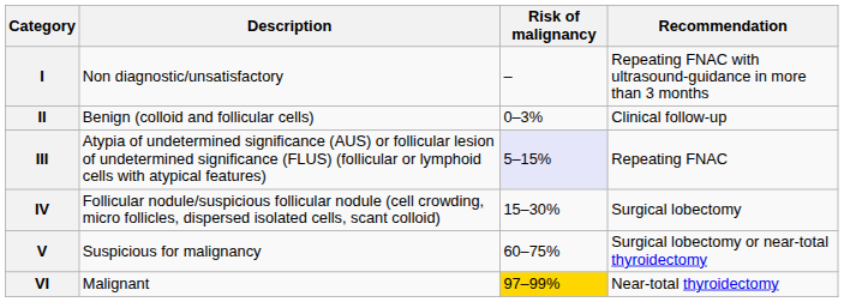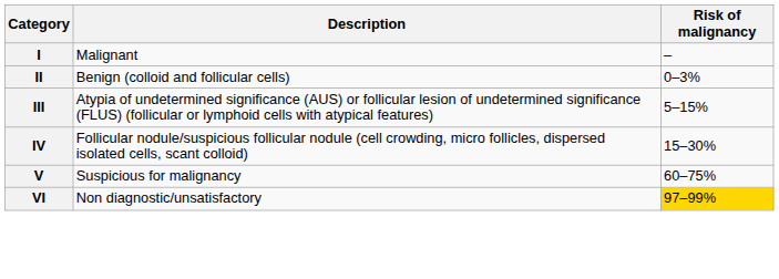 <table class="wikitable">
 <tr>
 <th scope="col">Category</th>
 <th scope="col">Description</th>
 <th scope="col">Risk of malignancy</th>
-<th scope="col">Recommendation</th>
 </tr>
 <tr>
 <th scope="row">I</th>
-<td>Non diagnostic/unsatisfactory</td>
+<td>Malignant</td>
 <td>–</td>
-<td>Repeating FNAC with ultrasound-guidance in more than 3 months</td>
 </tr>
 <tr>
 <th scope="row">II</th>
 <td>Benign (colloid and follicular cells)</td>
 <td>0–3%</td>
-<td>Clinical follow-up</td>
 </tr>
 <tr>
 <th scope="row">III</th>
 <td>Atypia of undetermined significance (AUS) or follicular lesion of undetermined significance (FLUS) (follicular or lymphoid cells with atypical features)</td>
-<td style="background: lavender;">5–15%</td>
-<td>Repeating FNAC</td>
+<td>5–15%</td>
 </tr>
 <tr>
 <th scope="row">IV</th>
 <td>Follicular nodule/suspicious follicular nodule (cell crowding, micro follicles, dispersed isolated cells, scant colloid)</td>
 <td>15–30%</td>
-<td>Surgical lobectomy</td>
 </tr>
 <tr>
 <th scope="row">V</th>
 <td>Suspicious for malignancy</td>
 <td>60–75%</td>
-<td>Surgical lobectomy or near-total <a href='#'>thyroidectomy</a></td>
 </tr>
 <tr>
 <th scope="row">VI</th>
-<td>Malignant</td>
+<td>Non diagnostic/unsatisfactory</td>
 <td style="background: gold;">97–99%</td>
-<td>Near-total <a href='#'>thyroidectomy</a></td>
 </tr>
 </table>
